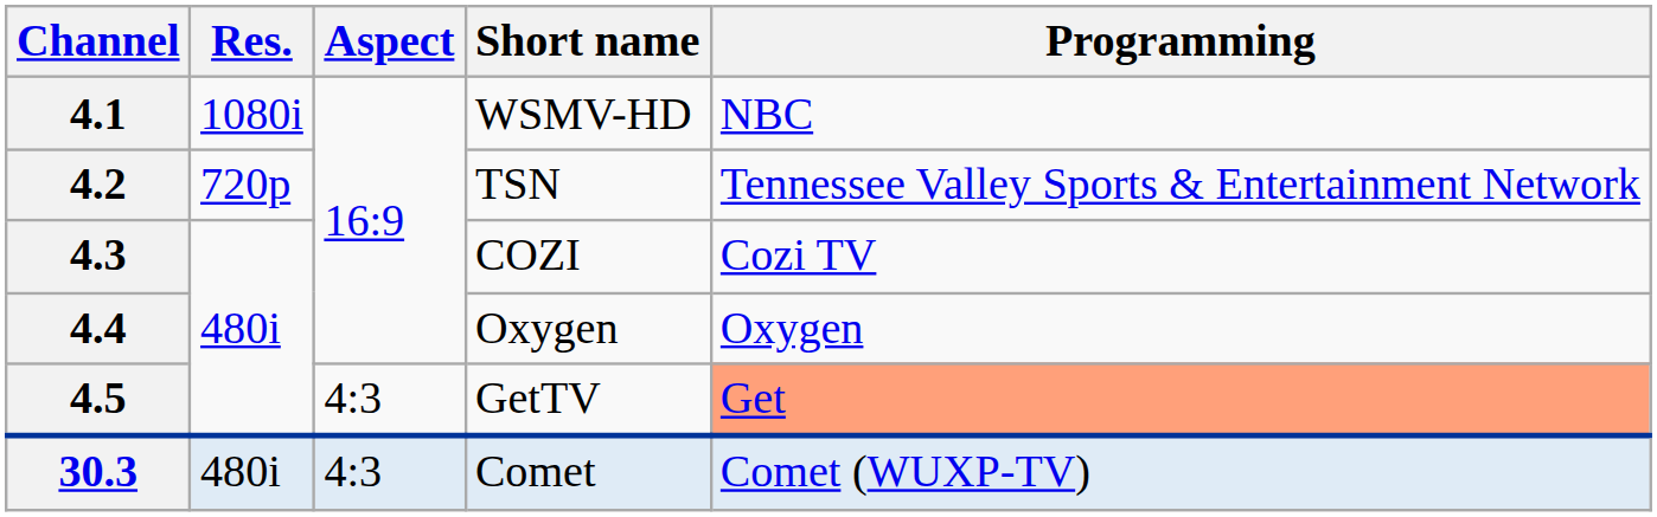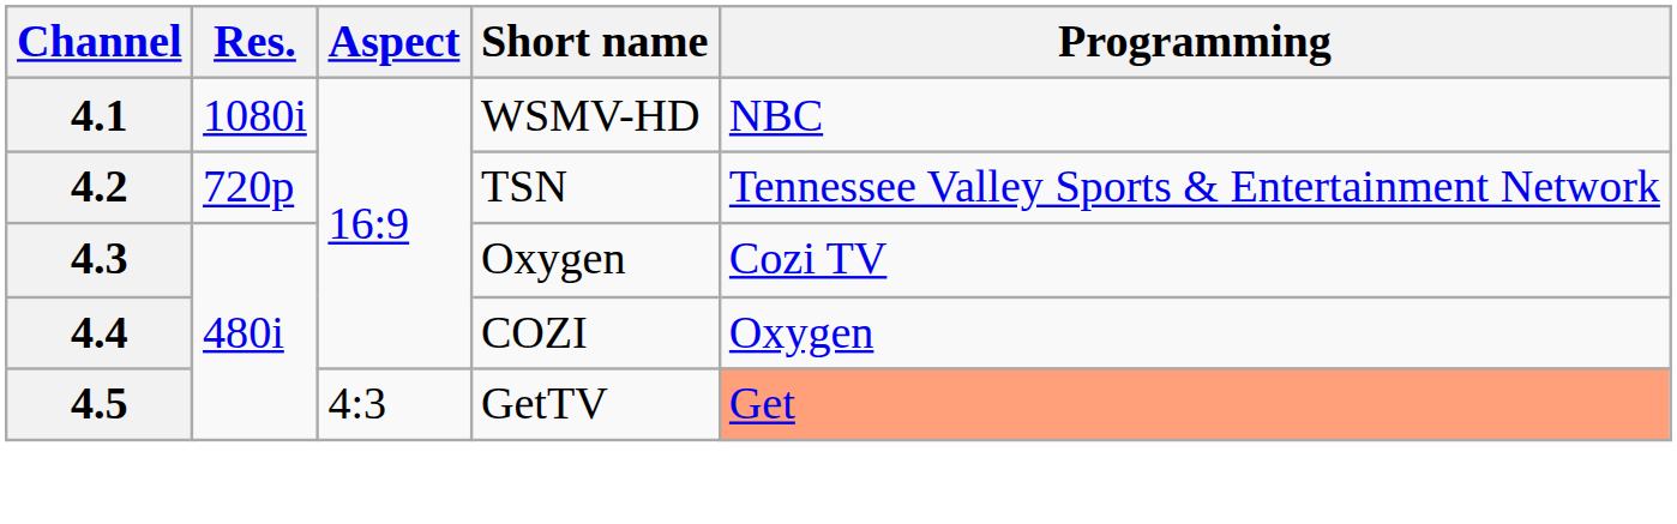 <table class="wikitable">
 <tr>
 <th scope = "col"><a href='#'>Channel</a></th>
 <th scope = "col"><a href='#'>Res.</a></th>
 <th scope = "col"><a href='#'>Aspect</a></th>
 <th scope = "col">Short name</th>
 <th scope = "col">Programming</th>
 </tr>
 <tr>
 <th scope = "row">4.1</th>
 <td><a href='#'>1080i</a></td>
 <td rowspan=4><a href='#'>16:9</a></td>
 <td>WSMV-HD</td>
 <td><a href='#'>NBC</a></td>
 </tr>
 <tr>
 <th scope = "row">4.2</th>
 <td><a href='#'>720p</a></td>
 <td>TSN</td>
 <td><a href='#'>Tennessee Valley Sports & Entertainment Network</a></td>
 </tr>
 <tr>
 <th scope = "row">4.3</th>
 <td rowspan=3><a href='#'>480i</a></td>
-<td>COZI</td>
+<td>Oxygen</td>
 <td><a href='#'>Cozi TV</a></td>
 </tr>
 <tr>
 <th scope = "row">4.4</th>
-<td>Oxygen</td>
+<td>COZI</td>
 <td><a href='#'>Oxygen</a></td>
 </tr>
 <tr>
 <th scope = "row">4.5</th>
 <td>4:3</td>
 <td>GetTV</td>
 <td style="background: lightsalmon;"><a href='#'>Get</a></td>
 </tr>
-<tr style="background-color:#DFEBF6; border-top: 2px solid #003399;">
-<th scope = "row"><a href='#'>30.3</a></th>
-<td>480i</td>
-<td>4:3</td>
-<td>Comet</td>
-<td><a href='#'>Comet</a> (<a href='#'>WUXP-TV</a>)</td>
-</tr>
 </table>
